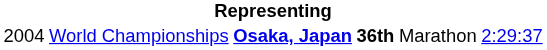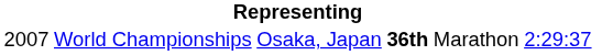 <table>
 <tr>
 <th colspan="6">Representing </th>
 </tr>
 <tr>
-<td>2004</td>
+<td>2007</td>
 <td><a href='#'>World Championships</a></td>
-<td><strong><a href='#'>Osaka, Japan</a></strong></td>
+<td><a href='#'>Osaka, Japan</a></td>
 <td><strong>36th</strong></td>
 <td>Marathon</td>
 <td><a href='#'>2:29:37</a></td>
 </tr>
 </table>
